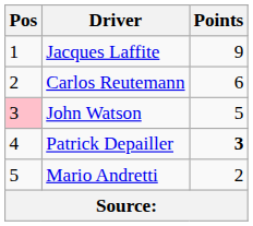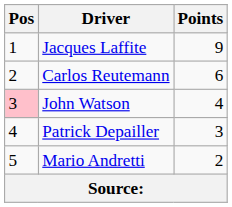 <table class="wikitable" style="font-size: 95%;">
 <tr>
 <th>Pos</th>
 <th>Driver</th>
 <th>Points</th>
 </tr>
 <tr>
 <td>1</td>
 <td> <a href='#'>Jacques Laffite</a></td>
 <td align="right">9</td>
 </tr>
 <tr>
 <td>2</td>
 <td> <a href='#'>Carlos Reutemann</a></td>
 <td align="right">6</td>
 </tr>
 <tr>
 <td style="background: pink;">3</td>
 <td> <a href='#'>John Watson</a></td>
-<td align="right">5</td>
+<td align="right">4</td>
 </tr>
 <tr>
 <td>4</td>
 <td> <a href='#'>Patrick Depailler</a></td>
-<td align="right"><strong>3</strong></td>
+<td align="right">3</td>
 </tr>
 <tr>
 <td>5</td>
 <td> <a href='#'>Mario Andretti</a></td>
 <td align="right">2</td>
 </tr>
 <tr>
 <th colspan=3>Source:</th>
 </tr>
 </table>
